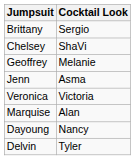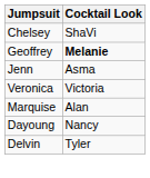 <table class="wikitable">
 <tr>
 <th>Jumpsuit</th>
 <th>Cocktail Look</th>
-</tr>
-<tr>
-<td>Brittany</td>
-<td>Sergio</td>
 </tr>
 <tr>
 <td>Chelsey</td>
 <td>ShaVi</td>
 </tr>
 <tr>
 <td>Geoffrey</td>
-<td>Melanie</td>
+<td><strong>Melanie</strong></td>
 </tr>
 <tr>
 <td>Jenn</td>
 <td>Asma</td>
 </tr>
 <tr>
 <td>Veronica</td>
 <td>Victoria</td>
 </tr>
 <tr>
 <td>Marquise</td>
 <td>Alan</td>
 </tr>
 <tr>
 <td>Dayoung</td>
 <td>Nancy</td>
 </tr>
 <tr>
 <td>Delvin</td>
 <td>Tyler</td>
 </tr>
 </table>
